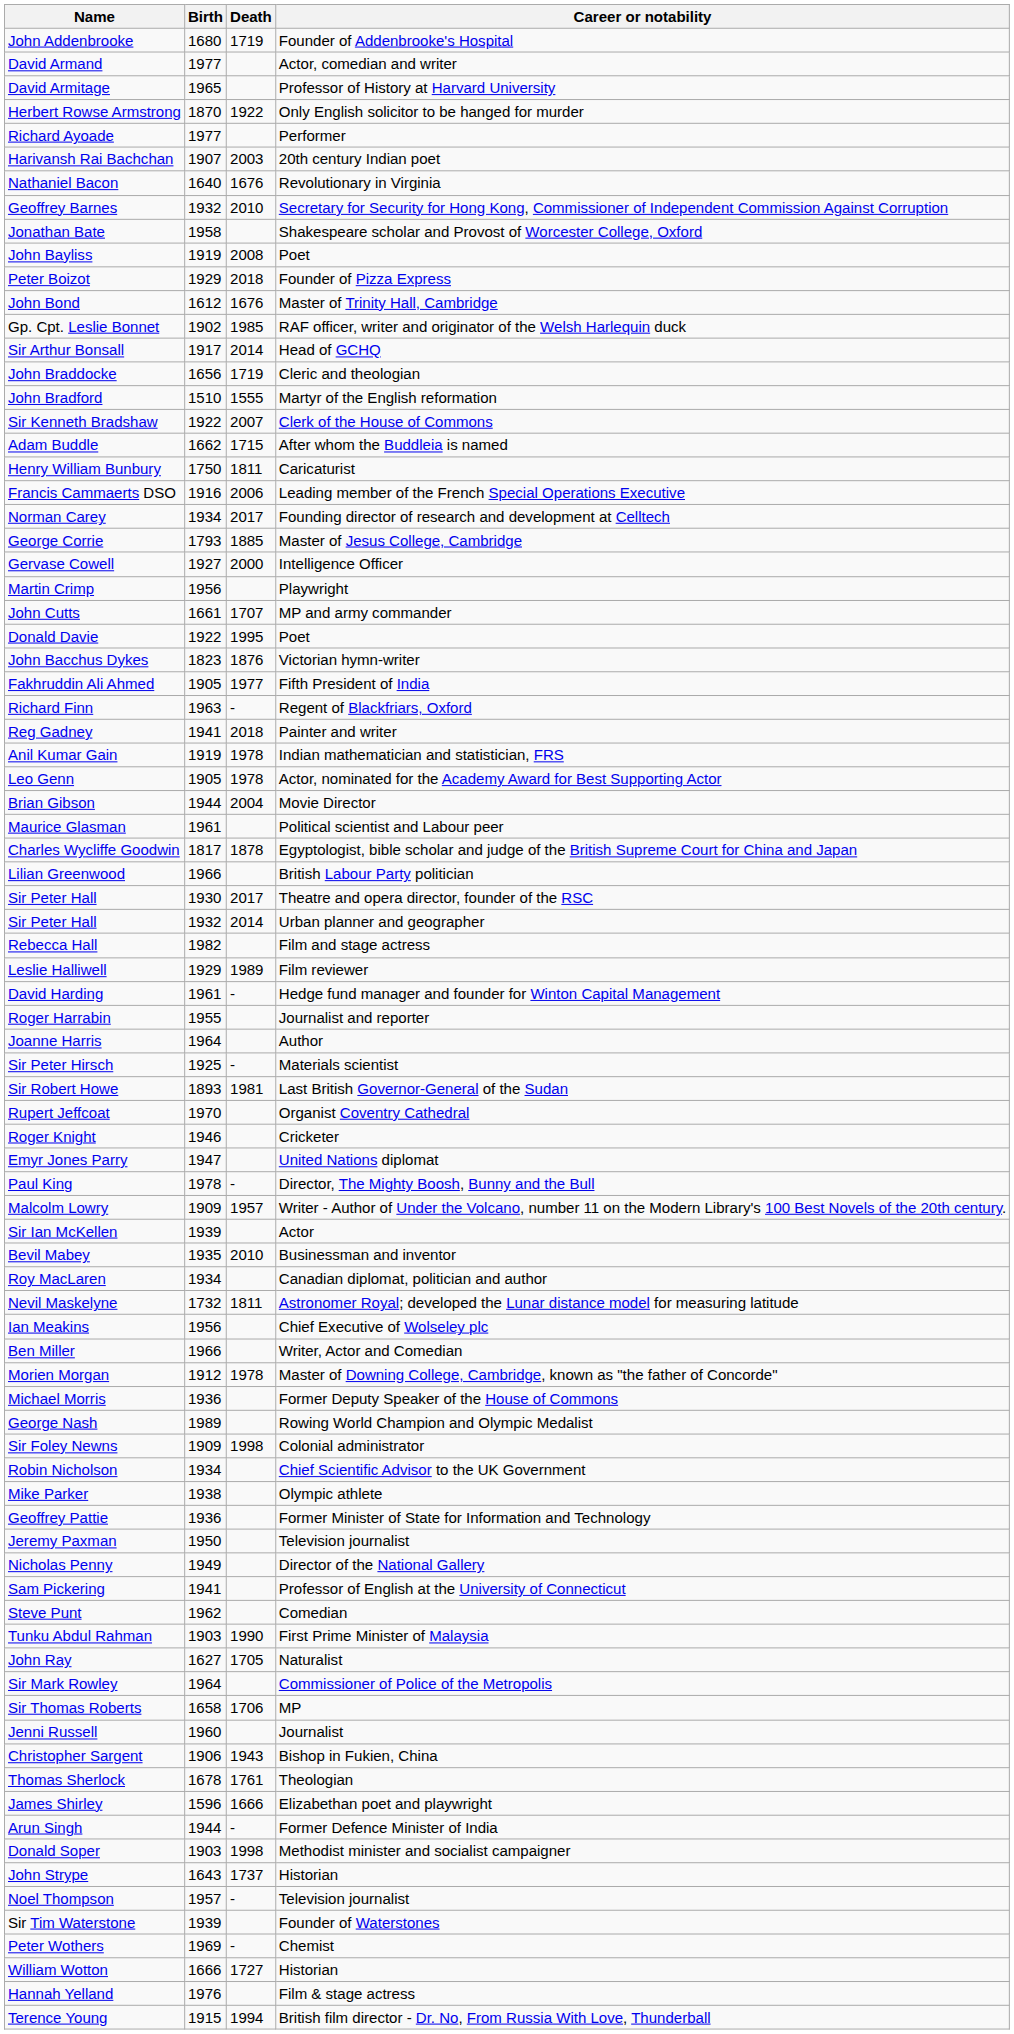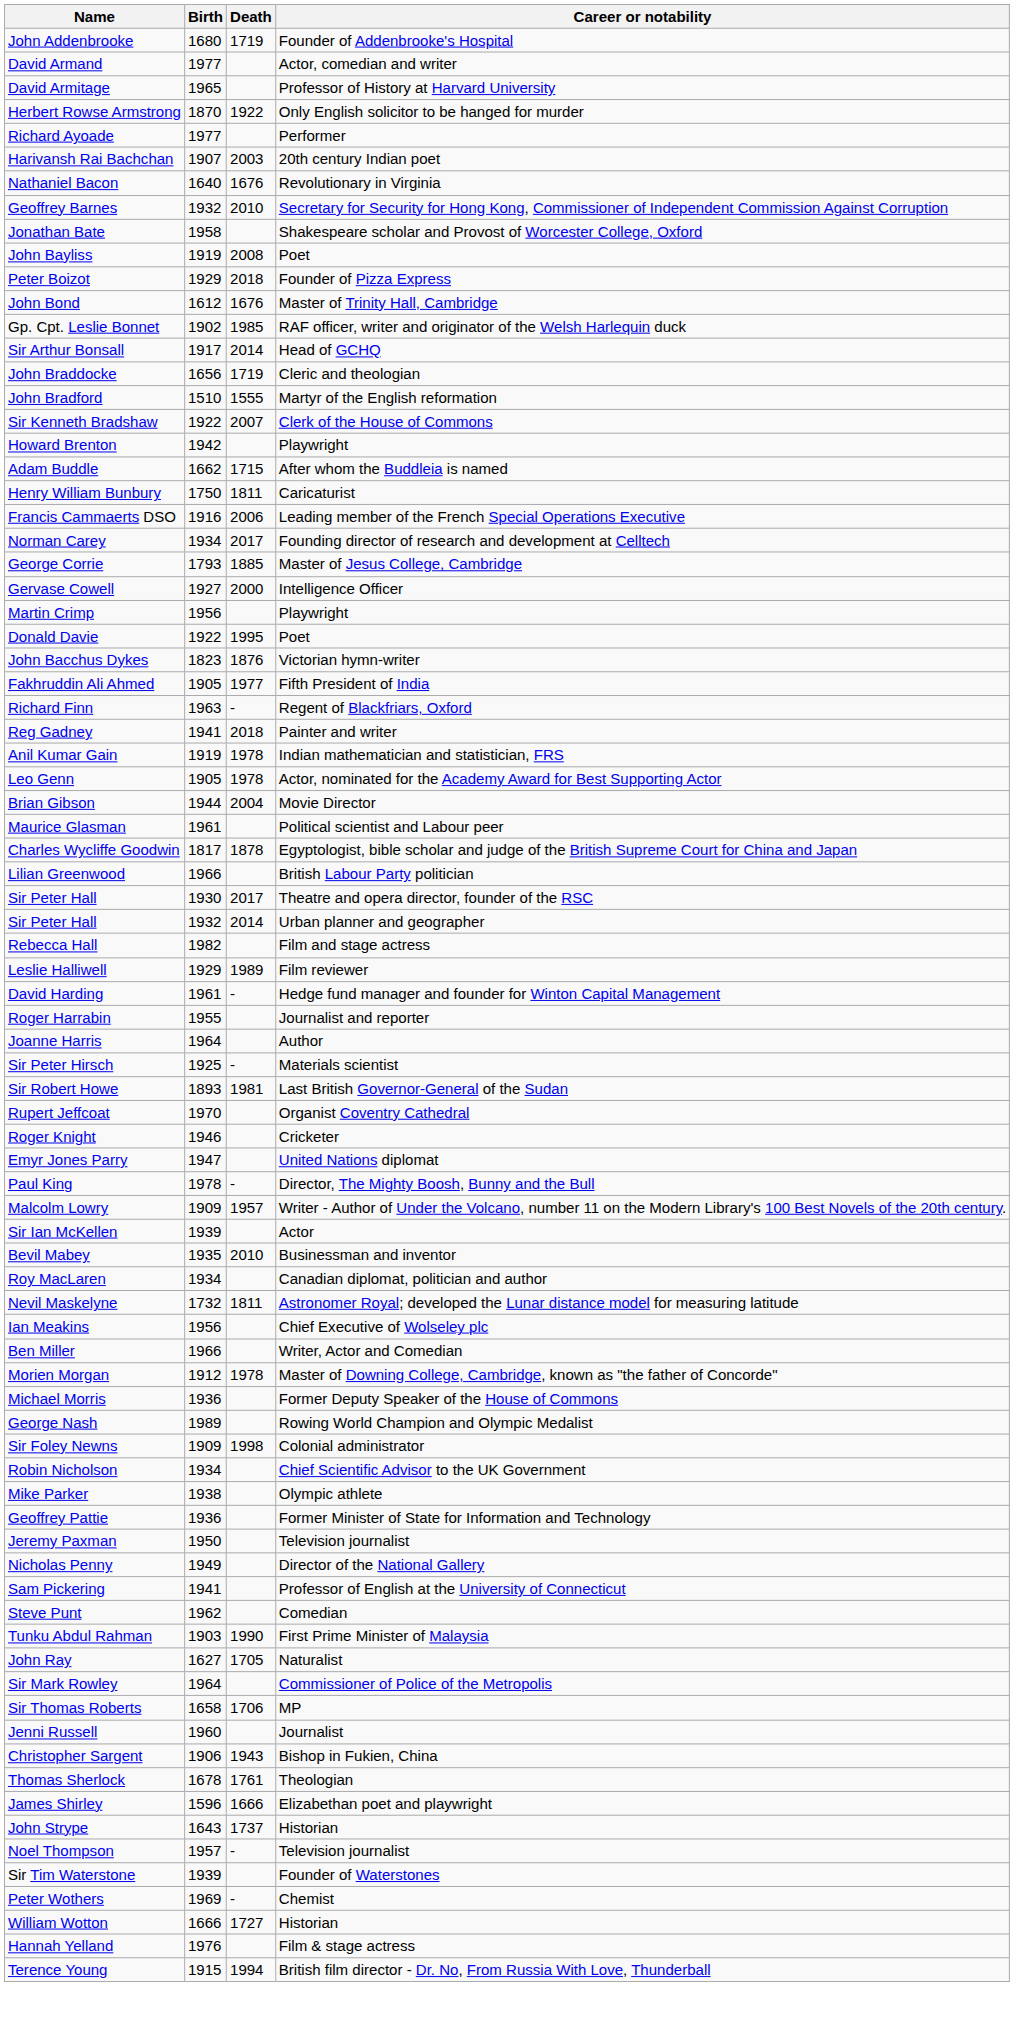 <table class="wikitable sortable" style="font-size: 95%;">
 <tr>
 <th>Name</th>
 <th>Birth</th>
 <th>Death</th>
 <th>Career or notability</th>
 </tr>
 <tr>
 <td><a href='#'>John Addenbrooke</a></td>
 <td>1680</td>
 <td>1719</td>
 <td>Founder of <a href='#'>Addenbrooke's Hospital</a></td>
 </tr>
 <tr>
 <td><a href='#'>David Armand</a></td>
 <td>1977</td>
 <td></td>
 <td>Actor, comedian and writer</td>
 </tr>
 <tr>
 <td><a href='#'>David Armitage</a></td>
 <td>1965</td>
 <td></td>
 <td>Professor of History at <a href='#'>Harvard University</a></td>
 </tr>
 <tr>
 <td><a href='#'>Herbert Rowse Armstrong</a></td>
 <td>1870</td>
 <td>1922</td>
 <td>Only English solicitor to be hanged for murder</td>
 </tr>
 <tr>
 <td><a href='#'>Richard Ayoade</a></td>
 <td>1977</td>
 <td></td>
 <td>Performer</td>
 </tr>
 <tr>
 <td><a href='#'>Harivansh Rai Bachchan</a></td>
 <td>1907</td>
 <td>2003</td>
 <td>20th century Indian poet</td>
 </tr>
 <tr>
 <td><a href='#'>Nathaniel Bacon</a></td>
 <td>1640</td>
 <td>1676</td>
 <td>Revolutionary in Virginia</td>
 </tr>
 <tr>
 <td><a href='#'>Geoffrey Barnes</a></td>
 <td>1932</td>
 <td>2010</td>
 <td><a href='#'>Secretary for Security for Hong Kong</a>, <a href='#'>Commissioner of Independent Commission Against Corruption</a></td>
 </tr>
 <tr>
 <td><a href='#'>Jonathan Bate</a></td>
 <td>1958</td>
 <td></td>
 <td>Shakespeare scholar and Provost of <a href='#'>Worcester College, Oxford</a></td>
 </tr>
 <tr>
 <td><a href='#'>John Bayliss</a></td>
 <td>1919</td>
 <td>2008</td>
 <td>Poet</td>
 </tr>
 <tr>
 <td><a href='#'>Peter Boizot</a></td>
 <td>1929</td>
 <td>2018</td>
 <td>Founder of <a href='#'>Pizza Express</a></td>
 </tr>
 <tr>
 <td><a href='#'>John Bond</a></td>
 <td>1612</td>
 <td>1676</td>
 <td>Master of <a href='#'>Trinity Hall, Cambridge</a></td>
 </tr>
 <tr>
 <td>Gp. Cpt. <a href='#'>Leslie Bonnet</a></td>
 <td>1902</td>
 <td>1985</td>
 <td>RAF officer, writer and originator of the <a href='#'>Welsh Harlequin</a> duck</td>
 </tr>
 <tr>
 <td><a href='#'>Sir Arthur Bonsall</a></td>
 <td>1917</td>
 <td>2014</td>
 <td>Head of <a href='#'>GCHQ</a></td>
 </tr>
 <tr>
 <td><a href='#'>John Braddocke</a></td>
 <td>1656</td>
 <td>1719</td>
 <td>Cleric and theologian</td>
 </tr>
 <tr>
 <td><a href='#'>John Bradford</a></td>
 <td>1510</td>
 <td>1555</td>
 <td>Martyr of the English reformation</td>
 </tr>
 <tr>
 <td><a href='#'>Sir Kenneth Bradshaw</a></td>
 <td>1922</td>
 <td>2007</td>
 <td><a href='#'>Clerk of the House of Commons</a></td>
 </tr>
 <tr>
+<td><a href='#'>Howard Brenton</a></td>
+<td>1942</td>
+<td></td>
+<td>Playwright</td>
+</tr>
+<tr>
 <td><a href='#'>Adam Buddle</a></td>
 <td>1662</td>
 <td>1715</td>
 <td>After whom the <a href='#'>Buddleia</a> is named</td>
 </tr>
 <tr>
 <td><a href='#'>Henry William Bunbury</a></td>
 <td>1750</td>
 <td>1811</td>
 <td>Caricaturist</td>
 </tr>
 <tr>
 <td><a href='#'>Francis Cammaerts</a> DSO</td>
 <td>1916</td>
 <td>2006</td>
 <td>Leading member of the French <a href='#'>Special Operations Executive</a></td>
 </tr>
 <tr>
 <td><a href='#'>Norman Carey</a></td>
 <td>1934</td>
 <td>2017</td>
 <td>Founding director of research and development at <a href='#'>Celltech</a></td>
 </tr>
 <tr>
 <td><a href='#'>George Corrie</a></td>
 <td>1793</td>
 <td>1885</td>
 <td>Master of <a href='#'>Jesus College, Cambridge</a></td>
 </tr>
 <tr>
 <td><a href='#'>Gervase Cowell</a></td>
 <td>1927</td>
 <td>2000</td>
 <td>Intelligence Officer</td>
 </tr>
 <tr>
 <td><a href='#'>Martin Crimp</a></td>
 <td>1956</td>
 <td></td>
 <td>Playwright</td>
-</tr>
-<tr>
-<td><a href='#'>John Cutts</a></td>
-<td>1661</td>
-<td>1707</td>
-<td>MP and army commander</td>
 </tr>
 <tr>
 <td><a href='#'>Donald Davie</a></td>
 <td>1922</td>
 <td>1995</td>
 <td>Poet</td>
 </tr>
 <tr>
 <td><a href='#'>John Bacchus Dykes</a></td>
 <td>1823</td>
 <td>1876</td>
 <td>Victorian hymn-writer</td>
 </tr>
 <tr>
 <td><a href='#'>Fakhruddin Ali Ahmed</a></td>
 <td>1905</td>
 <td>1977</td>
 <td>Fifth President of <a href='#'>India</a></td>
 </tr>
 <tr>
 <td><a href='#'>Richard Finn</a></td>
 <td>1963</td>
 <td>-</td>
 <td>Regent of <a href='#'>Blackfriars, Oxford</a></td>
 </tr>
 <tr>
 <td><a href='#'>Reg Gadney</a></td>
 <td>1941</td>
 <td>2018</td>
 <td>Painter and writer</td>
 </tr>
 <tr>
 <td><a href='#'>Anil Kumar Gain</a></td>
 <td>1919</td>
 <td>1978</td>
 <td>Indian mathematician and statistician, <a href='#'>FRS</a></td>
 </tr>
 <tr>
 <td><a href='#'>Leo Genn</a></td>
 <td>1905</td>
 <td>1978</td>
 <td>Actor, nominated for the <a href='#'>Academy Award for Best Supporting Actor</a></td>
 </tr>
 <tr>
 <td><a href='#'>Brian Gibson</a></td>
 <td>1944</td>
 <td>2004</td>
 <td>Movie Director</td>
 </tr>
 <tr>
 <td><a href='#'>Maurice Glasman</a></td>
 <td>1961</td>
 <td></td>
 <td>Political scientist and Labour peer</td>
 </tr>
 <tr>
 <td><a href='#'>Charles Wycliffe Goodwin</a></td>
 <td>1817</td>
 <td>1878</td>
 <td>Egyptologist, bible scholar and judge of the <a href='#'>British Supreme Court for China and Japan</a></td>
 </tr>
 <tr>
 <td><a href='#'>Lilian Greenwood</a></td>
 <td>1966</td>
 <td></td>
 <td>British <a href='#'>Labour Party</a> politician</td>
 </tr>
 <tr>
 <td><a href='#'>Sir Peter Hall</a></td>
 <td>1930</td>
 <td>2017</td>
 <td>Theatre and opera director, founder of the <a href='#'>RSC</a></td>
 </tr>
 <tr>
 <td><a href='#'>Sir Peter Hall</a></td>
 <td>1932</td>
 <td>2014</td>
 <td>Urban planner and geographer</td>
 </tr>
 <tr>
 <td><a href='#'>Rebecca Hall</a></td>
 <td>1982</td>
 <td></td>
 <td>Film and stage actress</td>
 </tr>
 <tr>
 <td><a href='#'>Leslie Halliwell</a></td>
 <td>1929</td>
 <td>1989</td>
 <td>Film reviewer</td>
 </tr>
 <tr>
 <td><a href='#'>David Harding</a></td>
 <td>1961</td>
 <td>-</td>
 <td>Hedge fund manager and founder for <a href='#'>Winton Capital Management</a></td>
 </tr>
 <tr>
 <td><a href='#'>Roger Harrabin</a></td>
 <td>1955</td>
 <td></td>
 <td>Journalist and reporter</td>
 </tr>
 <tr>
 <td><a href='#'>Joanne Harris</a></td>
 <td>1964</td>
 <td></td>
 <td>Author</td>
 </tr>
 <tr>
 <td><a href='#'>Sir Peter Hirsch</a></td>
 <td>1925</td>
 <td>-</td>
 <td>Materials scientist</td>
 </tr>
 <tr>
 <td><a href='#'>Sir Robert Howe</a></td>
 <td>1893</td>
 <td>1981</td>
 <td>Last British <a href='#'>Governor-General</a> of the <a href='#'>Sudan</a></td>
 </tr>
 <tr>
 <td><a href='#'>Rupert Jeffcoat</a></td>
 <td>1970</td>
 <td></td>
 <td>Organist <a href='#'>Coventry Cathedral</a></td>
 </tr>
 <tr>
 <td><a href='#'>Roger Knight</a></td>
 <td>1946</td>
 <td></td>
 <td>Cricketer</td>
 </tr>
 <tr>
 <td><a href='#'>Emyr Jones Parry</a></td>
 <td>1947</td>
 <td></td>
 <td><a href='#'>United Nations</a> diplomat</td>
 </tr>
 <tr>
 <td><a href='#'>Paul King</a></td>
 <td>1978</td>
 <td>-</td>
 <td>Director, <a href='#'>The Mighty Boosh</a>, <a href='#'>Bunny and the Bull</a></td>
 </tr>
 <tr>
 <td><a href='#'>Malcolm Lowry</a></td>
 <td>1909</td>
 <td>1957</td>
 <td>Writer - Author of <a href='#'>Under the Volcano</a>, number 11 on the Modern Library's <a href='#'>100 Best Novels of the 20th century</a>.</td>
 </tr>
 <tr>
 <td><a href='#'>Sir Ian McKellen</a></td>
 <td>1939</td>
 <td></td>
 <td>Actor</td>
 </tr>
 <tr>
 <td><a href='#'>Bevil Mabey</a></td>
 <td>1935</td>
 <td>2010</td>
 <td>Businessman and inventor</td>
 </tr>
 <tr>
 <td><a href='#'>Roy MacLaren</a></td>
 <td>1934</td>
 <td></td>
 <td>Canadian diplomat, politician and author</td>
 </tr>
 <tr>
 <td><a href='#'>Nevil Maskelyne</a></td>
 <td>1732</td>
 <td>1811</td>
 <td><a href='#'>Astronomer Royal</a>; developed the <a href='#'>Lunar distance model</a> for measuring latitude</td>
 </tr>
 <tr>
 <td><a href='#'>Ian Meakins</a></td>
 <td>1956</td>
 <td></td>
 <td>Chief Executive of <a href='#'>Wolseley plc</a></td>
 </tr>
 <tr>
 <td><a href='#'>Ben Miller</a></td>
 <td>1966</td>
 <td></td>
 <td>Writer, Actor and Comedian</td>
 </tr>
 <tr>
 <td><a href='#'>Morien Morgan</a></td>
 <td>1912</td>
 <td>1978</td>
 <td>Master of <a href='#'>Downing College, Cambridge</a>, known as "the father of Concorde"</td>
 </tr>
 <tr>
 <td><a href='#'>Michael Morris</a></td>
 <td>1936</td>
 <td></td>
 <td>Former Deputy Speaker of the <a href='#'>House of Commons</a></td>
 </tr>
 <tr>
 <td><a href='#'>George Nash</a></td>
 <td>1989</td>
 <td></td>
 <td>Rowing World Champion and Olympic Medalist</td>
 </tr>
 <tr>
 <td><a href='#'>Sir Foley Newns</a></td>
 <td>1909</td>
 <td>1998</td>
 <td>Colonial administrator</td>
 </tr>
 <tr>
 <td><a href='#'>Robin Nicholson</a></td>
 <td>1934</td>
 <td></td>
 <td><a href='#'>Chief Scientific Advisor</a> to the UK Government</td>
 </tr>
 <tr>
 <td><a href='#'>Mike Parker</a></td>
 <td>1938</td>
 <td></td>
 <td>Olympic athlete</td>
 </tr>
 <tr>
 <td><a href='#'>Geoffrey Pattie</a></td>
 <td>1936</td>
 <td></td>
 <td>Former Minister of State for Information and Technology</td>
 </tr>
 <tr>
 <td><a href='#'>Jeremy Paxman</a></td>
 <td>1950</td>
 <td></td>
 <td>Television journalist</td>
 </tr>
 <tr>
 <td><a href='#'>Nicholas Penny</a></td>
 <td>1949</td>
 <td></td>
 <td>Director of the <a href='#'>National Gallery</a></td>
 </tr>
 <tr>
 <td><a href='#'>Sam Pickering</a></td>
 <td>1941</td>
 <td></td>
 <td>Professor of English at the <a href='#'>University of Connecticut</a></td>
 </tr>
 <tr>
 <td><a href='#'>Steve Punt</a></td>
 <td>1962</td>
 <td></td>
 <td>Comedian</td>
 </tr>
 <tr>
 <td><a href='#'>Tunku Abdul Rahman</a></td>
 <td>1903</td>
 <td>1990</td>
 <td>First Prime Minister of <a href='#'>Malaysia</a></td>
 </tr>
 <tr>
 <td><a href='#'>John Ray</a></td>
 <td>1627</td>
 <td>1705</td>
 <td>Naturalist</td>
 </tr>
 <tr>
 <td><a href='#'>Sir Mark Rowley</a></td>
 <td>1964</td>
 <td></td>
 <td><a href='#'>Commissioner of Police of the Metropolis</a></td>
 </tr>
 <tr>
 <td><a href='#'>Sir Thomas Roberts</a></td>
 <td>1658</td>
 <td>1706</td>
 <td>MP</td>
 </tr>
 <tr>
 <td><a href='#'>Jenni Russell</a></td>
 <td>1960</td>
 <td></td>
 <td>Journalist</td>
 </tr>
 <tr>
 <td><a href='#'>Christopher Sargent</a></td>
 <td>1906</td>
 <td>1943</td>
 <td>Bishop in Fukien, China</td>
 </tr>
 <tr>
 <td><a href='#'>Thomas Sherlock</a></td>
 <td>1678</td>
 <td>1761</td>
 <td>Theologian</td>
 </tr>
 <tr>
 <td><a href='#'>James Shirley</a></td>
 <td>1596</td>
 <td>1666</td>
 <td>Elizabethan poet and playwright</td>
 </tr>
 <tr>
-<td><a href='#'>Arun Singh</a></td>
-<td>1944</td>
-<td>-</td>
-<td>Former Defence Minister of India</td>
-</tr>
-<tr>
-<td><a href='#'>Donald Soper</a></td>
-<td>1903</td>
-<td>1998</td>
-<td>Methodist minister and socialist campaigner</td>
-</tr>
-<tr>
 <td><a href='#'>John Strype</a></td>
 <td>1643</td>
 <td>1737</td>
 <td>Historian</td>
 </tr>
 <tr>
 <td><a href='#'>Noel Thompson</a></td>
 <td>1957</td>
 <td>-</td>
 <td>Television journalist</td>
 </tr>
 <tr>
 <td>Sir <a href='#'>Tim Waterstone</a></td>
 <td>1939</td>
 <td></td>
 <td>Founder of <a href='#'>Waterstones</a></td>
 </tr>
 <tr>
 <td><a href='#'>Peter Wothers</a></td>
 <td>1969</td>
 <td>-</td>
 <td>Chemist</td>
 </tr>
 <tr>
 <td><a href='#'>William Wotton</a></td>
 <td>1666</td>
 <td>1727</td>
 <td>Historian</td>
 </tr>
 <tr>
 <td><a href='#'>Hannah Yelland</a></td>
 <td>1976</td>
 <td></td>
 <td>Film & stage actress</td>
 </tr>
 <tr>
 <td><a href='#'>Terence Young</a></td>
 <td>1915</td>
 <td>1994</td>
 <td>British film director - <a href='#'>Dr. No</a>, <a href='#'>From Russia With Love</a>, <a href='#'>Thunderball</a></td>
 </tr>
 </table>
